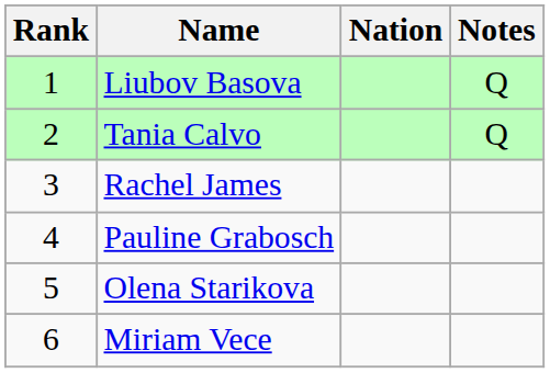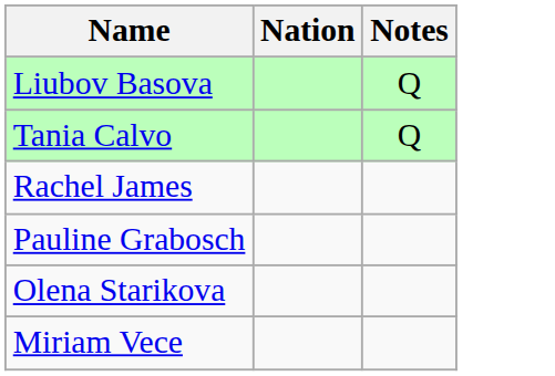 <table class="wikitable sortable" style="text-align:center">
 <tr>
-<th>Rank</th>
 <th>Name</th>
 <th>Nation</th>
 <th>Notes</th>
 </tr>
 <tr bgcolor=bbffbb>
-<td>1</td>
 <td align=left><a href='#'>Liubov Basova</a></td>
 <td align=left></td>
 <td>Q</td>
 </tr>
 <tr bgcolor=bbffbb>
-<td>2</td>
 <td align=left><a href='#'>Tania Calvo</a></td>
 <td align=left></td>
 <td>Q</td>
 </tr>
 <tr>
-<td>3</td>
 <td align=left><a href='#'>Rachel James</a></td>
 <td align=left></td>
 <td></td>
 </tr>
 <tr>
-<td>4</td>
 <td align=left><a href='#'>Pauline Grabosch</a></td>
 <td align=left></td>
 <td></td>
 </tr>
 <tr>
-<td>5</td>
 <td align=left><a href='#'>Olena Starikova</a></td>
 <td align=left></td>
 <td></td>
 </tr>
 <tr>
-<td>6</td>
 <td align=left><a href='#'>Miriam Vece</a></td>
 <td align=left></td>
 <td></td>
 </tr>
 </table>
